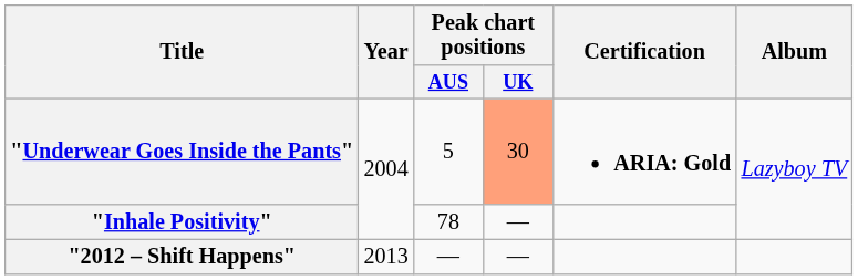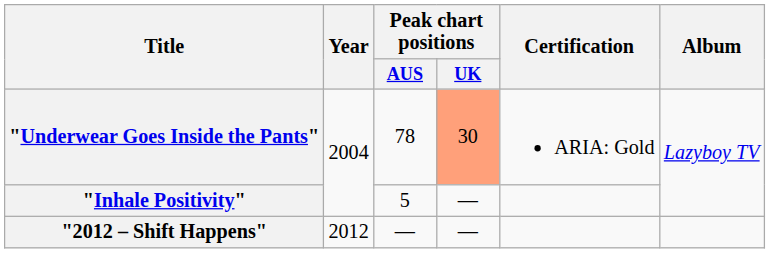 <table class="wikitable plainrowheaders" style="text-align:center;">
 <tr>
 <th scope="col" rowspan="2">Title</th>
 <th scope="col" rowspan="2">Year</th>
 <th scope="col" colspan="2">Peak chart positions</th>
 <th scope="col" rowspan="2">Certification</th>
 <th scope="col" rowspan="2">Album</th>
 </tr>
 <tr>
 <th scope="col" style="width:3em;font-size:90%;"><a href='#'>AUS</a><br></th>
 <th scope="col" style="width:3em;font-size:90%;"><a href='#'>UK</a><br></th>
 </tr>
 <tr>
 <th scope="row">"<a href='#'>Underwear Goes Inside the Pants</a>"</th>
 <td rowspan="2">2004</td>
-<td>5</td>
+<td>78</td>
 <td style="background: lightsalmon;">30</td>
-<td><strong><br><ul><li>ARIA: Gold</li></ul></strong></td>
+<td><br><ul><li>ARIA: Gold</li></ul></td>
 <td rowspan="2"><em><a href='#'>Lazyboy TV</a></em></td>
 </tr>
 <tr>
 <th scope="row">"<a href='#'>Inhale Positivity</a>"</th>
-<td>78</td>
+<td>5</td>
 <td>—</td>
 <td></td>
 </tr>
 <tr>
 <th scope="row">"2012 – Shift Happens"</th>
-<td>2013</td>
+<td>2012</td>
 <td>—</td>
 <td>—</td>
 <td></td>
 <td></td>
 </tr>
 </table>
